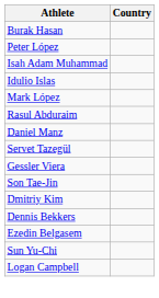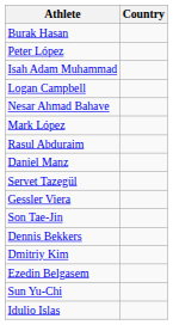 <table class="wikitable sortable" style="text-align:center">
 <tr>
 <th>Athlete</th>
 <th>Country</th>
 </tr>
 <tr>
 <td align="left"><a href='#'>Burak Hasan</a></td>
 <td></td>
 </tr>
 <tr>
 <td align="left"><a href='#'>Peter López</a></td>
 <td></td>
 </tr>
 <tr>
 <td align="left"><a href='#'>Isah Adam Muhammad</a></td>
 <td></td>
 </tr>
 <tr>
-<td align="left"><a href='#'>Idulio Islas</a></td>
+<td align="left"><a href='#'>Logan Campbell</a></td>
+<td></td>
+</tr>
+<tr>
+<td align="left"><a href='#'>Nesar Ahmad Bahave</a></td>
 <td></td>
 </tr>
 <tr>
 <td align="left"><a href='#'>Mark López</a></td>
 <td></td>
 </tr>
 <tr>
 <td align="left"><a href='#'>Rasul Abduraim</a></td>
 <td></td>
 </tr>
 <tr>
 <td align="left"><a href='#'>Daniel Manz</a></td>
 <td></td>
 </tr>
 <tr>
 <td align="left"><a href='#'>Servet Tazegül</a></td>
 <td></td>
 </tr>
 <tr>
 <td align="left"><a href='#'>Gessler Viera</a></td>
 <td></td>
 </tr>
 <tr>
 <td align="left"><a href='#'>Son Tae-Jin</a></td>
 <td></td>
 </tr>
 <tr>
-<td align="left"><a href='#'>Dmitriy Kim</a></td>
+<td align="left"><a href='#'>Dennis Bekkers</a></td>
 <td></td>
 </tr>
 <tr>
-<td align="left"><a href='#'>Dennis Bekkers</a></td>
+<td align="left"><a href='#'>Dmitriy Kim</a></td>
 <td></td>
 </tr>
 <tr>
 <td align="left"><a href='#'>Ezedin Belgasem</a></td>
 <td></td>
 </tr>
 <tr>
 <td align="left"><a href='#'>Sun Yu-Chi</a></td>
 <td></td>
 </tr>
 <tr>
-<td align="left"><a href='#'>Logan Campbell</a></td>
+<td align="left"><a href='#'>Idulio Islas</a></td>
 <td></td>
 </tr>
 </table>
